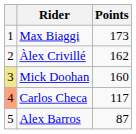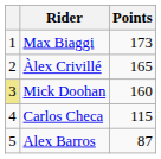 <table class="wikitable" style="font-size: 95%;">
 <tr>
 <th></th>
 <th>Rider</th>
 <th>Points</th>
 </tr>
 <tr>
 <td align=center>1</td>
 <td> <a href='#'>Max Biaggi</a></td>
 <td align=right>173</td>
 </tr>
 <tr>
 <td align=center>2</td>
 <td> <a href='#'>Àlex Crivillé</a></td>
-<td align=right>162</td>
+<td align=right>165</td>
 </tr>
 <tr>
 <td align=center style="background: khaki;">3</td>
 <td> <a href='#'>Mick Doohan</a></td>
 <td align=right>160</td>
 </tr>
 <tr>
-<td align=center style="background: lightsalmon;">4</td>
+<td align=center>4</td>
 <td> <a href='#'>Carlos Checa</a></td>
-<td align=right>117</td>
+<td align=right>115</td>
 </tr>
 <tr>
 <td align=center>5</td>
 <td> <a href='#'>Alex Barros</a></td>
 <td align=right>87</td>
 </tr>
 </table>
